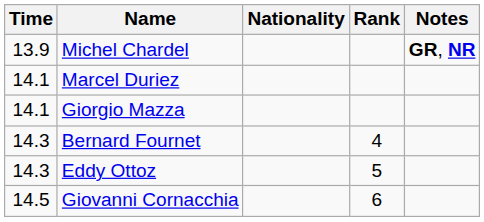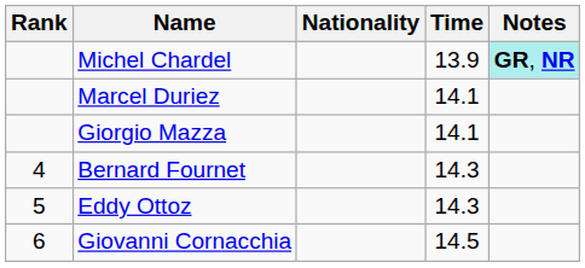 <table class="wikitable sortable" style="text-align:center">
 <tr>
-<th>Time</th>
+<th>Rank</th>
 <th>Name</th>
 <th>Nationality</th>
-<th>Rank</th>
+<th>Time</th>
 <th>Notes</th>
 </tr>
 <tr>
-<td>13.9</td>
+<td></td>
 <td align=left><a href='#'>Michel Chardel</a></td>
 <td align=left></td>
-<td></td>
-<td><strong>GR</strong>, <strong><a href='#'>NR</a></strong></td>
+<td>13.9</td>
+<td style="background: paleturquoise;"><strong>GR</strong>, <strong><a href='#'>NR</a></strong></td>
 </tr>
 <tr>
-<td>14.1</td>
+<td></td>
 <td align=left><a href='#'>Marcel Duriez</a></td>
 <td align=left></td>
-<td></td>
+<td>14.1</td>
 <td></td>
 </tr>
 <tr>
-<td>14.1</td>
+<td></td>
 <td align=left><a href='#'>Giorgio Mazza</a></td>
 <td align=left></td>
-<td></td>
+<td>14.1</td>
 <td></td>
 </tr>
 <tr>
-<td>14.3</td>
+<td>4</td>
 <td align=left><a href='#'>Bernard Fournet</a></td>
 <td align=left></td>
-<td>4</td>
+<td>14.3</td>
 <td></td>
 </tr>
 <tr>
-<td>14.3</td>
+<td>5</td>
 <td align=left><a href='#'>Eddy Ottoz</a></td>
 <td align=left></td>
-<td>5</td>
+<td>14.3</td>
 <td></td>
 </tr>
 <tr>
-<td>14.5</td>
+<td>6</td>
 <td align=left><a href='#'>Giovanni Cornacchia</a></td>
 <td align=left></td>
-<td>6</td>
+<td>14.5</td>
 <td></td>
 </tr>
 </table>
